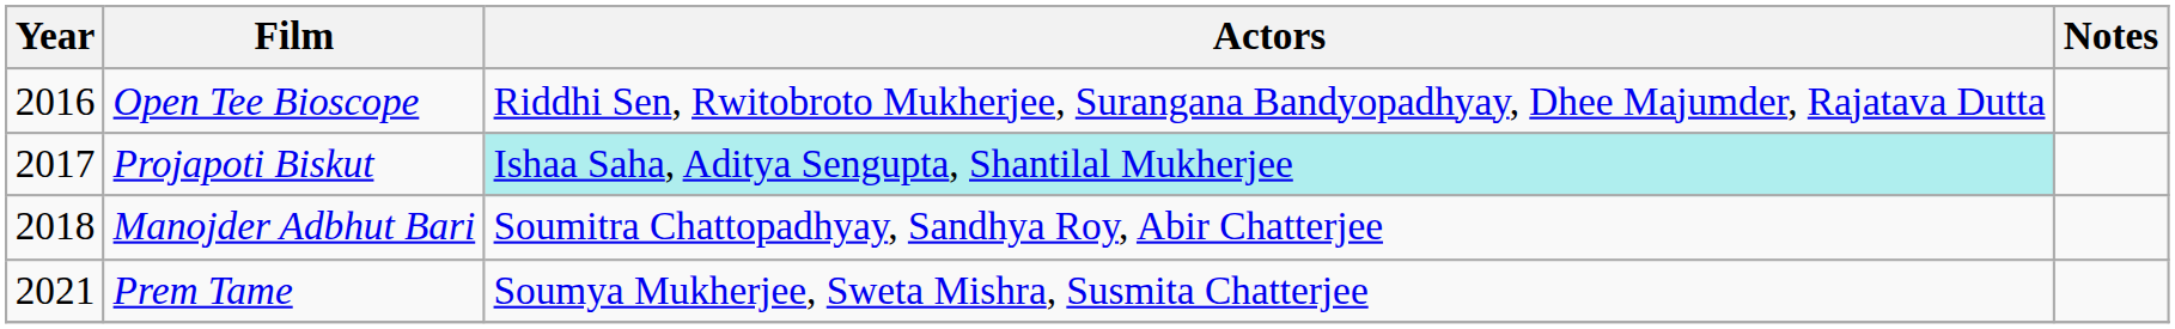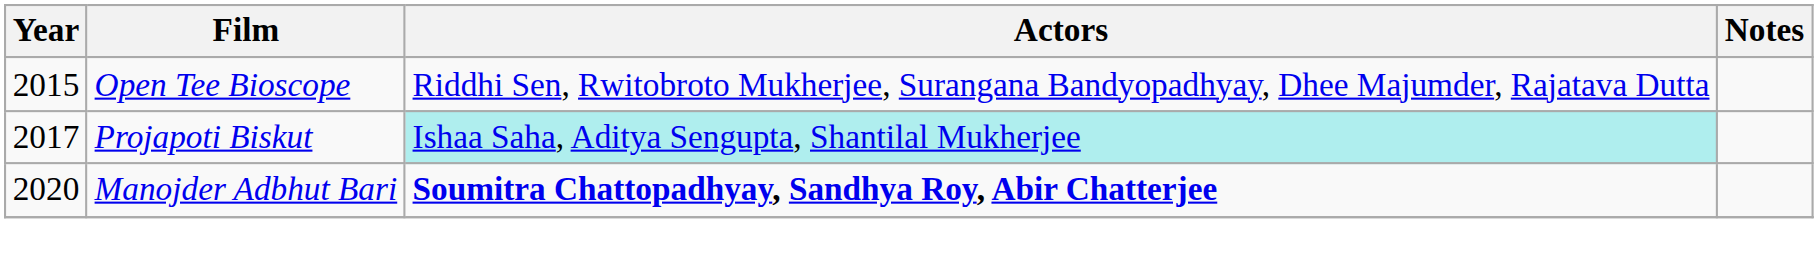 <table class="wikitable sortable">
 <tr>
 <th>Year</th>
 <th>Film</th>
 <th>Actors</th>
 <th>Notes</th>
 </tr>
 <tr>
-<td>2016</td>
+<td>2015</td>
 <td><em><a href='#'>Open Tee Bioscope</a></em></td>
 <td><a href='#'>Riddhi Sen</a>, <a href='#'>Rwitobroto Mukherjee</a>, <a href='#'>Surangana Bandyopadhyay</a>, <a href='#'>Dhee Majumder</a>, <a href='#'>Rajatava Dutta</a></td>
 <td></td>
 </tr>
 <tr>
 <td>2017</td>
 <td><em><a href='#'>Projapoti Biskut</a></em></td>
 <td style="background: paleturquoise;"><a href='#'>Ishaa Saha</a>, <a href='#'>Aditya Sengupta</a>, <a href='#'>Shantilal Mukherjee</a></td>
 <td></td>
 </tr>
 <tr>
-<td>2018</td>
+<td>2020</td>
 <td><em><a href='#'>Manojder Adbhut Bari</a></em></td>
-<td><a href='#'>Soumitra Chattopadhyay</a>, <a href='#'>Sandhya Roy</a>, <a href='#'>Abir Chatterjee</a></td>
-<td></td>
-</tr>
-<tr>
-<td>2021</td>
-<td><em><a href='#'>Prem Tame</a></em></td>
-<td><a href='#'>Soumya Mukherjee</a>, <a href='#'>Sweta Mishra</a>, <a href='#'>Susmita Chatterjee</a></td>
+<td><strong><a href='#'>Soumitra Chattopadhyay</a>, <a href='#'>Sandhya Roy</a>, <a href='#'>Abir Chatterjee</a></strong></td>
 <td></td>
 </tr>
 <tr>
 </tr>
 </table>
